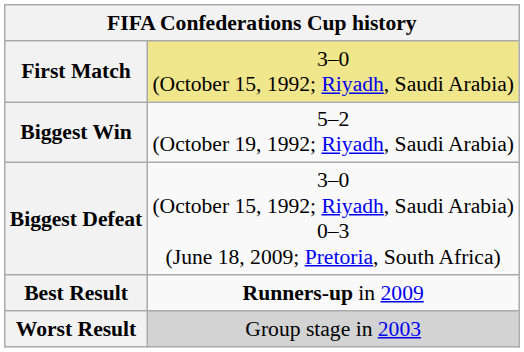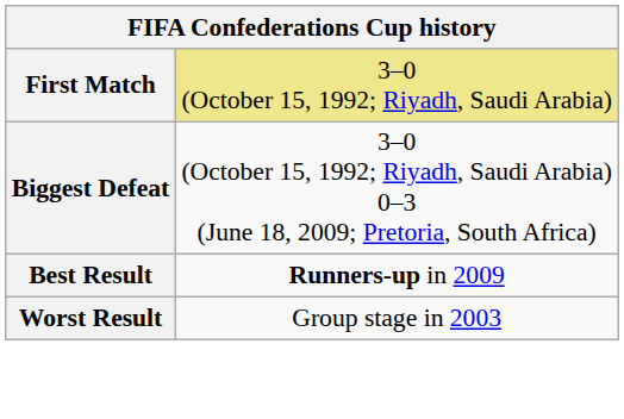 <table class="wikitable collapsible collapsed" style="text-align: center;font-size:90%;">
 <tr>
 <th colspan=2>FIFA Confederations Cup history</th>
 </tr>
 <tr>
 <th>First Match</th>
 <td style="background: khaki;"> 3–0 <br> (October 15, 1992; <a href='#'>Riyadh</a>, Saudi Arabia)</td>
-</tr>
-<tr>
-<th>Biggest Win</th>
-<td> 5–2 <br> (October 19, 1992; <a href='#'>Riyadh</a>, Saudi Arabia)</td>
 </tr>
 <tr>
 <th>Biggest Defeat</th>
 <td> 3–0 <br> (October 15, 1992; <a href='#'>Riyadh</a>, Saudi Arabia)<br> 0–3 <br> (June 18, 2009; <a href='#'>Pretoria</a>, South Africa)</td>
 </tr>
 <tr>
 <th>Best Result</th>
 <td><strong>Runners-up</strong> in <a href='#'>2009</a></td>
 </tr>
 <tr>
 <th>Worst Result</th>
-<td style="background: lightgrey;">Group stage in <a href='#'>2003</a></td>
+<td>Group stage in <a href='#'>2003</a></td>
 </tr>
 </table>
